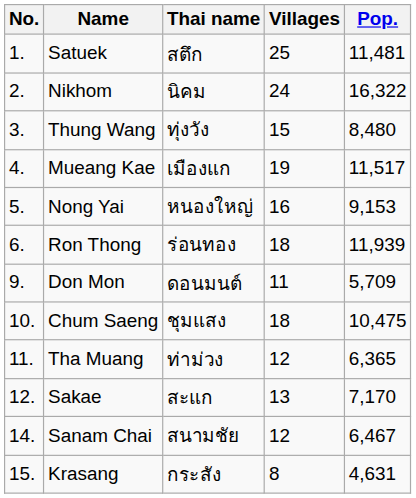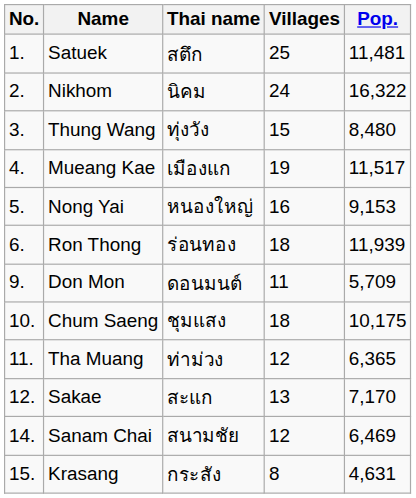 <table class="wikitable">
 <tr>
 <th>No.</th>
 <th>Name</th>
 <th>Thai name</th>
 <th>Villages</th>
 <th><a href='#'>Pop.</a></th>
 </tr>
 <tr>
 <td>1.</td>
 <td>Satuek</td>
 <td>สตึก</td>
 <td>25</td>
 <td>11,481</td>
 </tr>
 <tr>
 <td>2.</td>
 <td>Nikhom</td>
 <td>นิคม</td>
 <td>24</td>
 <td>16,322</td>
 </tr>
 <tr>
 <td>3.</td>
 <td>Thung Wang</td>
 <td>ทุ่งวัง</td>
 <td>15</td>
 <td>8,480</td>
 </tr>
 <tr>
 <td>4.</td>
 <td>Mueang Kae</td>
 <td>เมืองแก</td>
 <td>19</td>
 <td>11,517</td>
 </tr>
 <tr>
 <td>5.</td>
 <td>Nong Yai</td>
 <td>หนองใหญ่</td>
 <td>16</td>
 <td>9,153</td>
 </tr>
 <tr>
 <td>6.</td>
 <td>Ron Thong</td>
 <td>ร่อนทอง</td>
 <td>18</td>
 <td>11,939</td>
 </tr>
 <tr>
 <td>9.</td>
 <td>Don Mon</td>
 <td>ดอนมนต์</td>
 <td>11</td>
 <td>5,709</td>
 </tr>
 <tr>
 <td>10.</td>
 <td>Chum Saeng</td>
 <td>ชุมแสง</td>
 <td>18</td>
-<td>10,475</td>
+<td>10,175</td>
 </tr>
 <tr>
 <td>11.</td>
 <td>Tha Muang</td>
 <td>ท่าม่วง</td>
 <td>12</td>
 <td>6,365</td>
 </tr>
 <tr>
 <td>12.</td>
 <td>Sakae</td>
 <td>สะแก</td>
 <td>13</td>
 <td>7,170</td>
 </tr>
 <tr>
 <td>14.</td>
 <td>Sanam Chai</td>
 <td>สนามชัย</td>
 <td>12</td>
-<td>6,467</td>
+<td>6,469</td>
 </tr>
 <tr>
 <td>15.</td>
 <td>Krasang</td>
 <td>กระสัง</td>
 <td>8</td>
 <td>4,631</td>
 </tr>
 </table>
